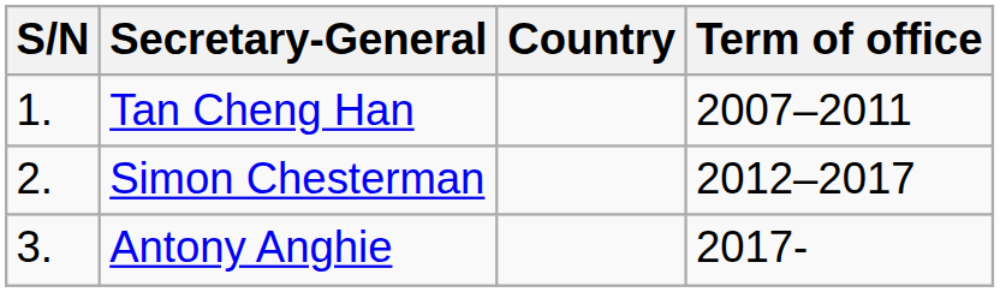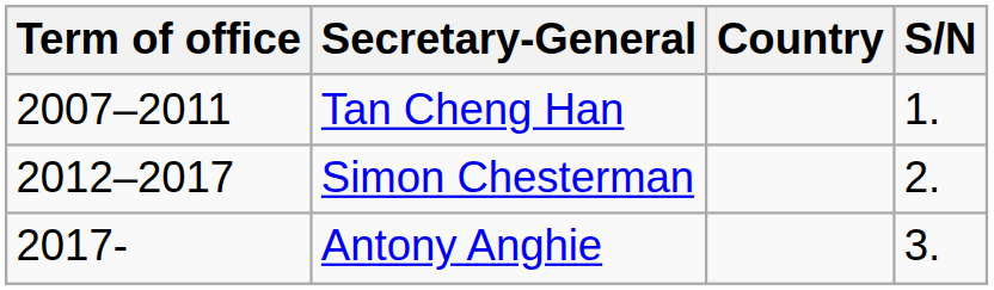 <table class="wikitable">
 <tr>
-<th>S/N</th>
+<th>Term of office</th>
 <th>Secretary-General</th>
 <th>Country</th>
-<th>Term of office</th>
+<th>S/N</th>
 </tr>
 <tr>
-<td>1.</td>
+<td>2007–2011</td>
 <td><a href='#'>Tan Cheng Han</a></td>
 <td></td>
-<td>2007–2011</td>
+<td>1.</td>
 </tr>
 <tr>
-<td>2.</td>
+<td>2012–2017</td>
 <td><a href='#'>Simon Chesterman</a></td>
 <td></td>
-<td>2012–2017</td>
+<td>2.</td>
 </tr>
 <tr>
-<td>3.</td>
+<td>2017-</td>
 <td><a href='#'>Antony Anghie</a></td>
 <td></td>
-<td>2017-</td>
+<td>3.</td>
 </tr>
 </table>
